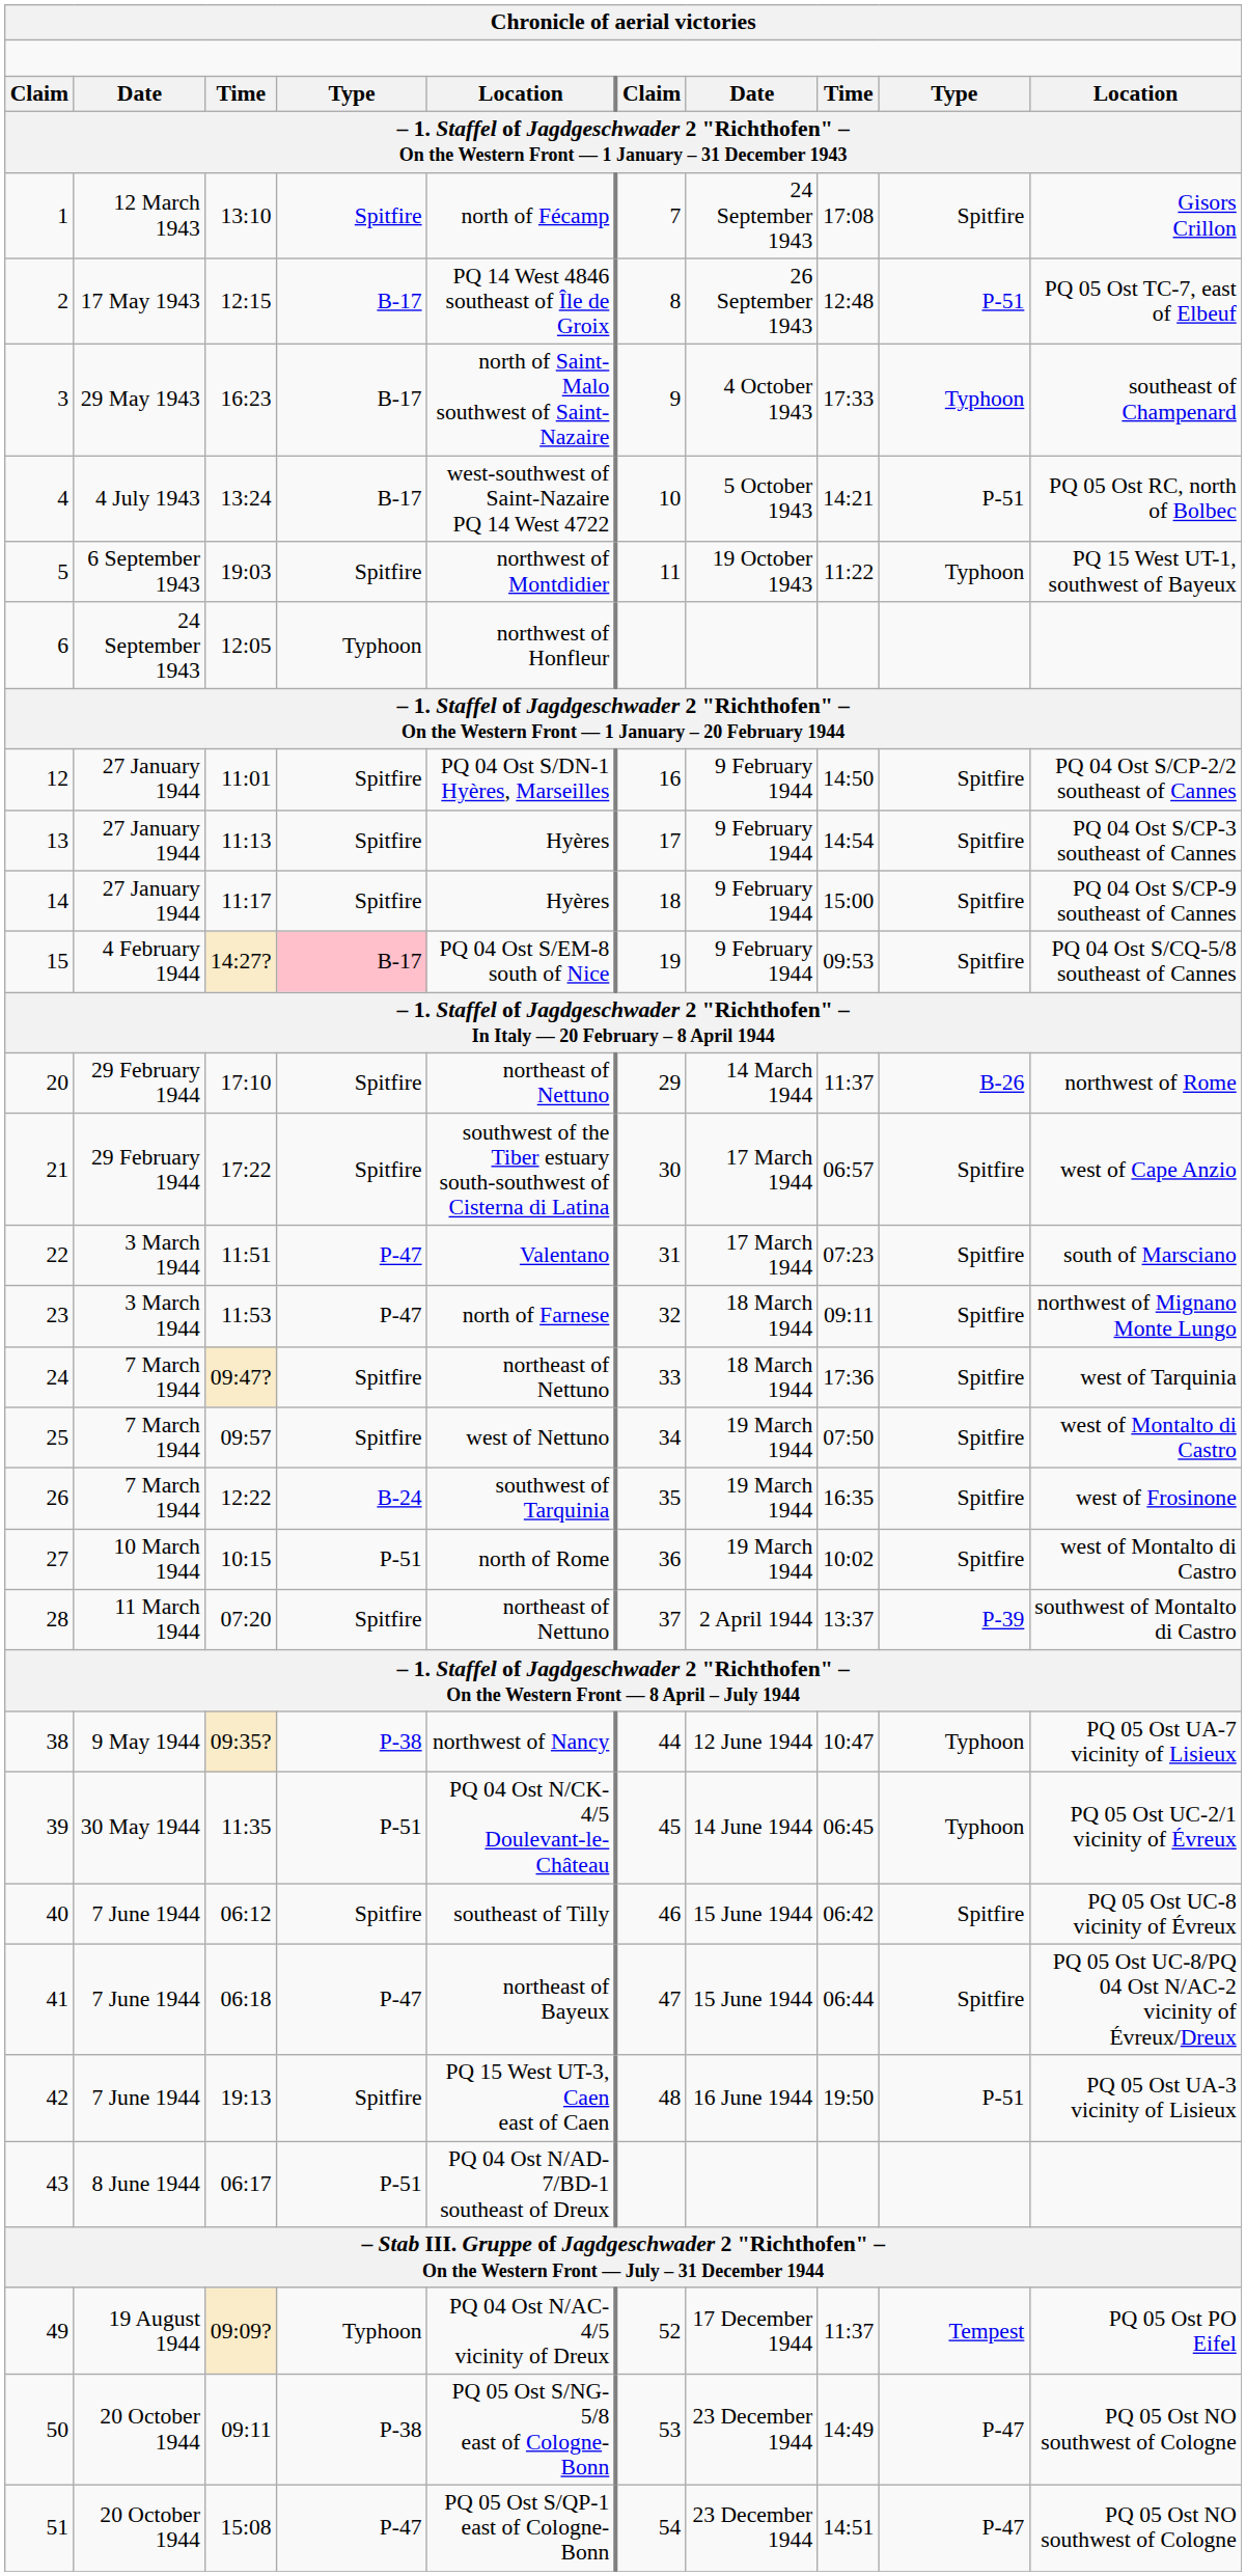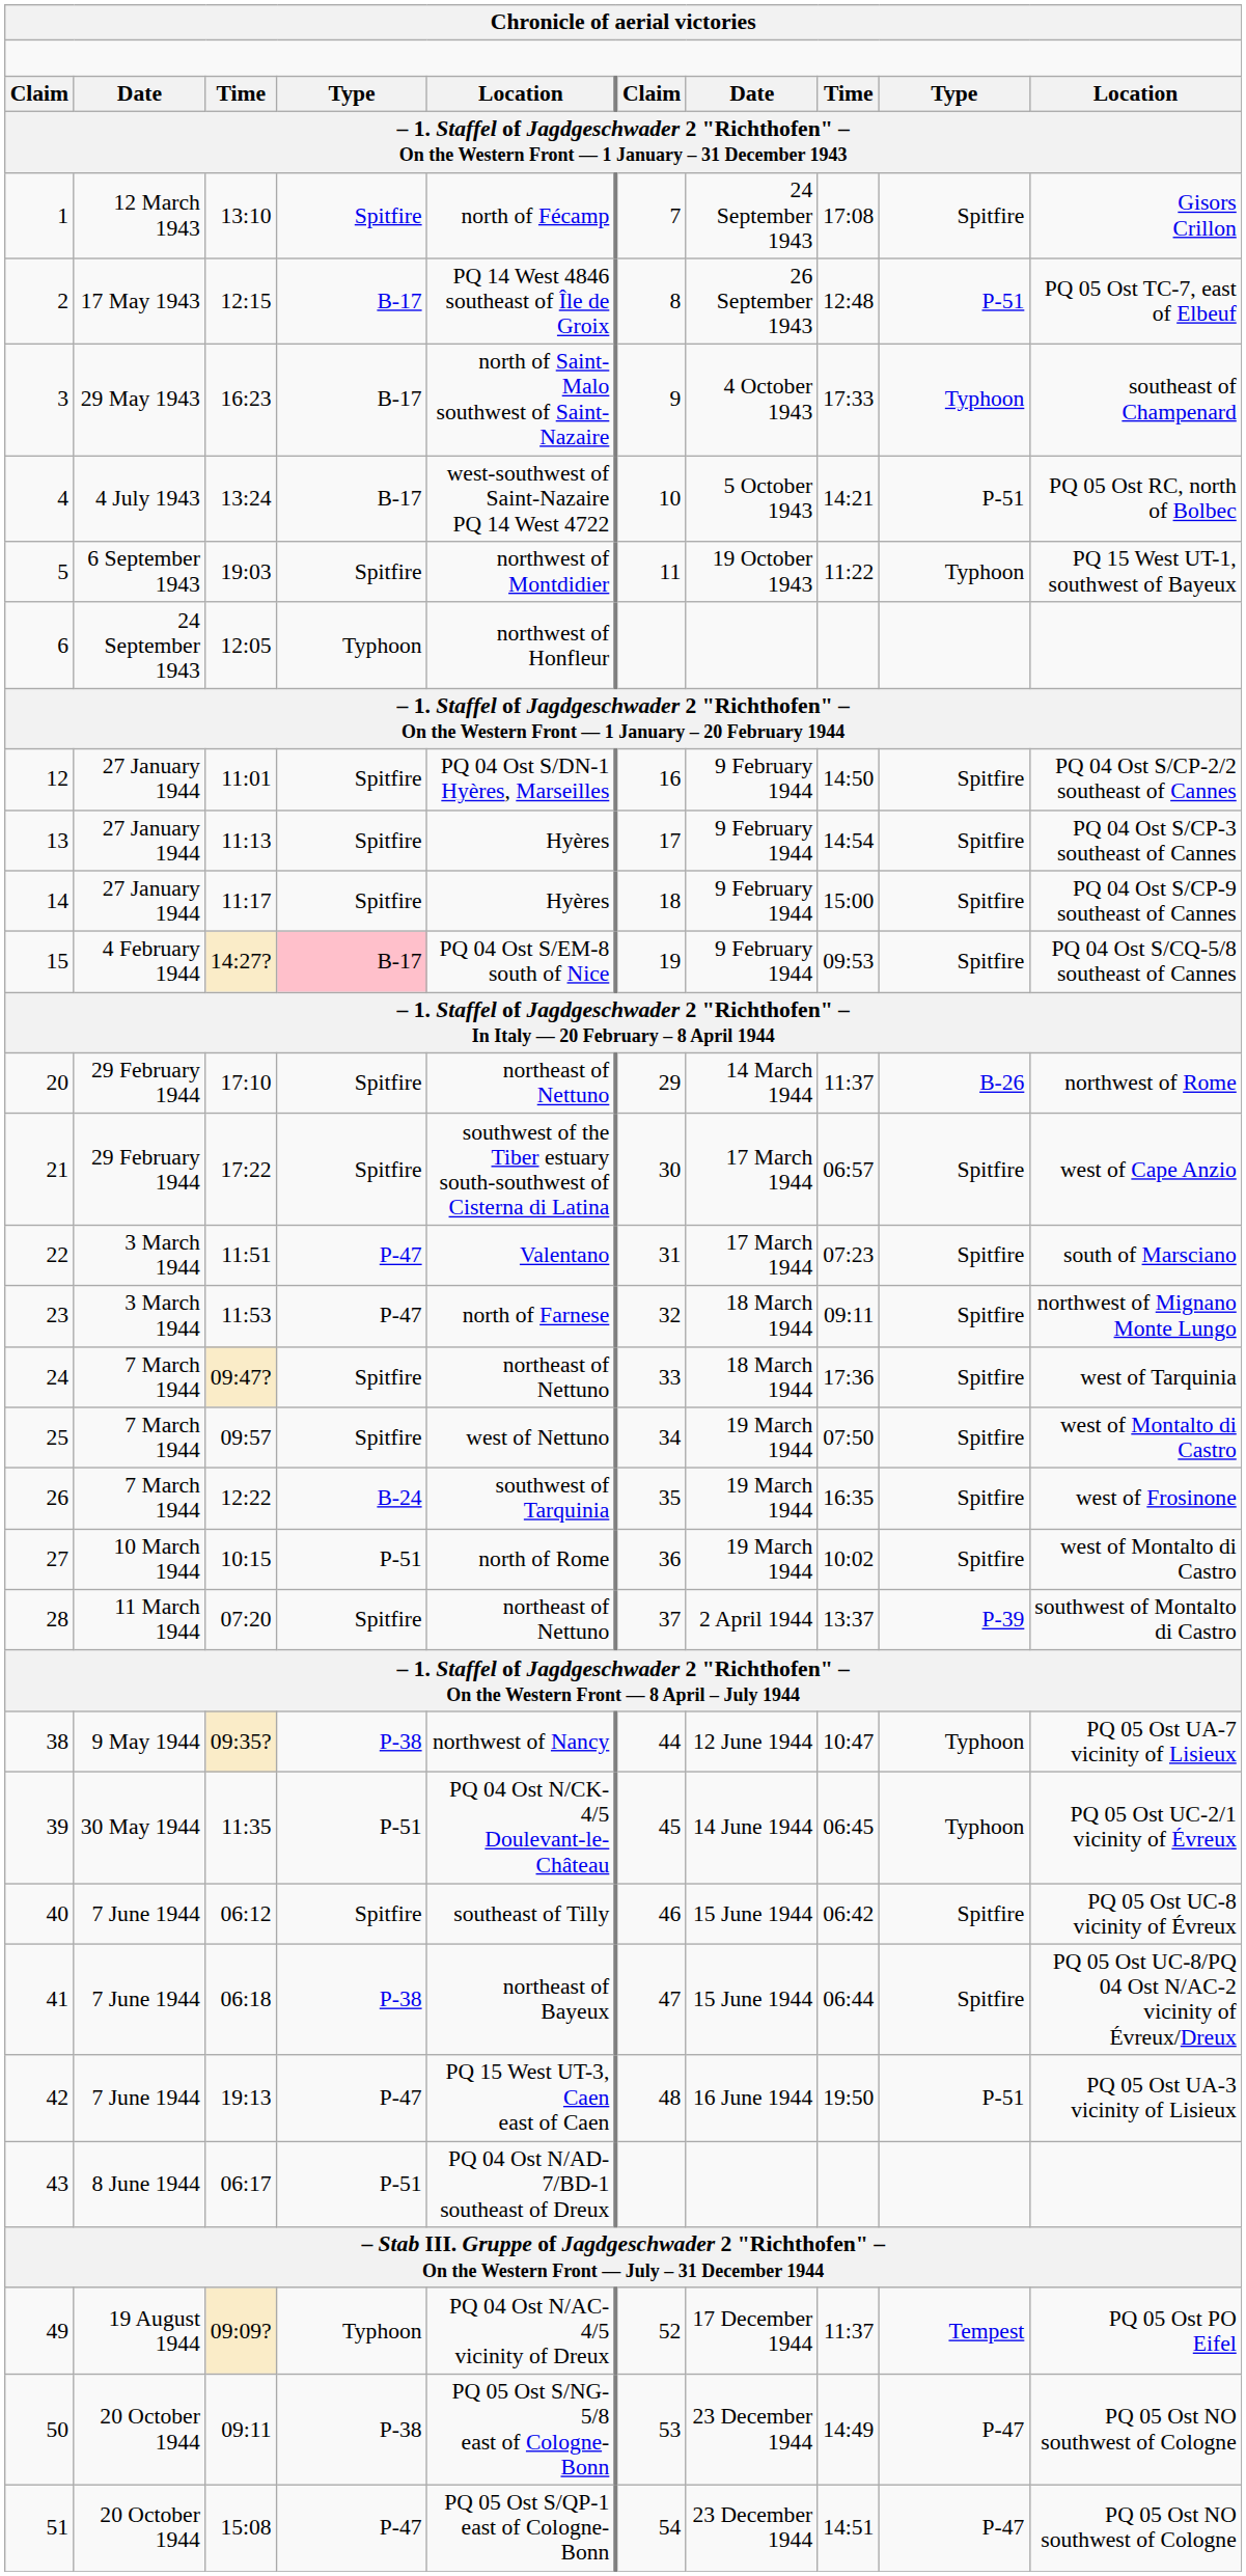 <table class="wikitable plainrowheaders collapsible" style="margin-left: auto; margin-right: auto; border: none; text-align:right; width: 100%;">
 <tr>
 <th colspan="10">Chronicle of aerial victories</th>
 </tr>
 <tr>
 <td colspan="10" style="text-align: left;"><br></td>
 </tr>
 <tr>
 <th scope="col">Claim</th>
 <th scope="col">Date</th>
 <th scope="col">Time</th>
 <th scope="col" width="100px">Type</th>
 <th scope="col">Location</th>
 <th scope="col" style="border-left: 3px solid grey;">Claim</th>
 <th scope="col">Date</th>
 <th scope="col">Time</th>
 <th scope="col" width="100px">Type</th>
 <th scope="col">Location</th>
 </tr>
 <tr>
 <th colspan="10">– 1. <em>Staffel</em> of <em>Jagdgeschwader</em> 2 "Richthofen" –<br><small>On the Western Front — 1 January – 31 December 1943</small></th>
 </tr>
 <tr>
 <td>1</td>
 <td>12 March 1943</td>
 <td>13:10</td>
 <td><a href='#'>Spitfire</a></td>
 <td> north of <a href='#'>Fécamp</a></td>
 <td style="border-left: 3px solid grey;">7</td>
 <td>24 September 1943</td>
 <td>17:08</td>
 <td>Spitfire</td>
 <td><a href='#'>Gisors</a><br><a href='#'>Crillon</a></td>
 </tr>
 <tr>
 <td>2</td>
 <td>17 May 1943</td>
 <td>12:15</td>
 <td><a href='#'>B-17</a></td>
 <td>PQ 14 West 4846<br> southeast of <a href='#'>Île de Groix</a></td>
 <td style="border-left: 3px solid grey;">8</td>
 <td>26 September 1943</td>
 <td>12:48</td>
 <td><a href='#'>P-51</a></td>
 <td>PQ 05 Ost TC-7, east of <a href='#'>Elbeuf</a></td>
 </tr>
 <tr>
 <td>3</td>
 <td>29 May 1943</td>
 <td>16:23</td>
 <td>B-17</td>
 <td> north of <a href='#'>Saint-Malo</a><br> southwest of <a href='#'>Saint-Nazaire</a></td>
 <td style="border-left: 3px solid grey;">9</td>
 <td>4 October 1943</td>
 <td>17:33</td>
 <td><a href='#'>Typhoon</a></td>
 <td> southeast of <a href='#'>Champenard</a></td>
 </tr>
 <tr>
 <td>4</td>
 <td>4 July 1943</td>
 <td>13:24</td>
 <td>B-17</td>
 <td> west-southwest of Saint-Nazaire<br>PQ 14 West 4722</td>
 <td style="border-left: 3px solid grey;">10</td>
 <td>5 October 1943</td>
 <td>14:21</td>
 <td>P-51</td>
 <td>PQ 05 Ost RC, north of <a href='#'>Bolbec</a></td>
 </tr>
 <tr>
 <td>5</td>
 <td>6 September 1943</td>
 <td>19:03</td>
 <td>Spitfire</td>
 <td> northwest of <a href='#'>Montdidier</a></td>
 <td style="border-left: 3px solid grey;">11</td>
 <td>19 October 1943</td>
 <td>11:22</td>
 <td>Typhoon</td>
 <td>PQ 15 West UT-1, southwest of Bayeux</td>
 </tr>
 <tr>
 <td>6</td>
 <td>24 September 1943</td>
 <td>12:05</td>
 <td>Typhoon</td>
 <td> northwest of Honfleur</td>
 <td style="border-left: 3px solid grey;"></td>
 <td></td>
 <td></td>
 <td></td>
 <td></td>
 </tr>
 <tr>
 <th colspan="10">– 1. <em>Staffel</em> of <em>Jagdgeschwader</em> 2 "Richthofen" –<br><small>On the Western Front — 1 January – 20 February 1944</small></th>
 </tr>
 <tr>
 <td>12</td>
 <td>27 January 1944</td>
 <td>11:01</td>
 <td>Spitfire</td>
 <td>PQ 04 Ost S/DN-1<br><a href='#'>Hyères</a>, <a href='#'>Marseilles</a></td>
 <td style="border-left: 3px solid grey;">16</td>
 <td>9 February 1944</td>
 <td>14:50</td>
 <td>Spitfire</td>
 <td>PQ 04 Ost S/CP-2/2<br>southeast of <a href='#'>Cannes</a></td>
 </tr>
 <tr>
 <td>13</td>
 <td>27 January 1944</td>
 <td>11:13</td>
 <td>Spitfire</td>
 <td>Hyères</td>
 <td style="border-left: 3px solid grey;">17</td>
 <td>9 February 1944</td>
 <td>14:54</td>
 <td>Spitfire</td>
 <td>PQ 04 Ost S/CP-3<br>southeast of Cannes</td>
 </tr>
 <tr>
 <td>14</td>
 <td>27 January 1944</td>
 <td>11:17</td>
 <td>Spitfire</td>
 <td>Hyères</td>
 <td style="border-left: 3px solid grey;">18</td>
 <td>9 February 1944</td>
 <td>15:00</td>
 <td>Spitfire</td>
 <td>PQ 04 Ost S/CP-9<br>southeast of Cannes</td>
 </tr>
 <tr>
 <td>15</td>
 <td>4 February 1944</td>
 <td style="background:#faecc8">14:27?</td>
 <td style="background: pink;">B-17</td>
 <td>PQ 04 Ost S/EM-8<br> south of <a href='#'>Nice</a></td>
 <td style="border-left: 3px solid grey;">19</td>
 <td>9 February 1944</td>
 <td>09:53</td>
 <td>Spitfire</td>
 <td>PQ 04 Ost S/CQ-5/8<br>southeast of Cannes</td>
 </tr>
 <tr>
 <th colspan="10">– 1. <em>Staffel</em> of <em>Jagdgeschwader</em> 2 "Richthofen" –<br><small>In Italy — 20 February – 8 April 1944</small></th>
 </tr>
 <tr>
 <td>20</td>
 <td>29 February 1944</td>
 <td>17:10</td>
 <td>Spitfire</td>
 <td> northeast of <a href='#'>Nettuno</a></td>
 <td style="border-left: 3px solid grey;">29</td>
 <td>14 March 1944</td>
 <td>11:37</td>
 <td><a href='#'>B-26</a></td>
 <td> northwest of <a href='#'>Rome</a></td>
 </tr>
 <tr>
 <td>21</td>
 <td>29 February 1944</td>
 <td>17:22</td>
 <td>Spitfire</td>
 <td> southwest of the <a href='#'>Tiber</a> estuary<br> south-southwest of <a href='#'>Cisterna di Latina</a></td>
 <td style="border-left: 3px solid grey;">30</td>
 <td>17 March 1944</td>
 <td>06:57</td>
 <td>Spitfire</td>
 <td> west of <a href='#'>Cape Anzio</a></td>
 </tr>
 <tr>
 <td>22</td>
 <td>3 March 1944</td>
 <td>11:51</td>
 <td><a href='#'>P-47</a></td>
 <td><a href='#'>Valentano</a></td>
 <td style="border-left: 3px solid grey;">31</td>
 <td>17 March 1944</td>
 <td>07:23</td>
 <td>Spitfire</td>
 <td> south of <a href='#'>Marsciano</a></td>
 </tr>
 <tr>
 <td>23</td>
 <td>3 March 1944</td>
 <td>11:53</td>
 <td>P-47</td>
 <td> north of <a href='#'>Farnese</a></td>
 <td style="border-left: 3px solid grey;">32</td>
 <td>18 March 1944</td>
 <td>09:11</td>
 <td>Spitfire</td>
 <td> northwest of <a href='#'>Mignano Monte Lungo</a></td>
 </tr>
 <tr>
 <td>24</td>
 <td>7 March 1944</td>
 <td style="background:#faecc8">09:47?</td>
 <td>Spitfire</td>
 <td> northeast of Nettuno</td>
 <td style="border-left: 3px solid grey;">33</td>
 <td>18 March 1944</td>
 <td>17:36</td>
 <td>Spitfire</td>
 <td> west of Tarquinia</td>
 </tr>
 <tr>
 <td>25</td>
 <td>7 March 1944</td>
 <td>09:57</td>
 <td>Spitfire</td>
 <td> west of Nettuno</td>
 <td style="border-left: 3px solid grey;">34</td>
 <td>19 March 1944</td>
 <td>07:50</td>
 <td>Spitfire</td>
 <td> west of <a href='#'>Montalto di Castro</a></td>
 </tr>
 <tr>
 <td>26</td>
 <td>7 March 1944</td>
 <td>12:22</td>
 <td><a href='#'>B-24</a></td>
 <td> southwest of <a href='#'>Tarquinia</a></td>
 <td style="border-left: 3px solid grey;">35</td>
 <td>19 March 1944</td>
 <td>16:35</td>
 <td>Spitfire</td>
 <td> west of <a href='#'>Frosinone</a></td>
 </tr>
 <tr>
 <td>27</td>
 <td>10 March 1944</td>
 <td>10:15</td>
 <td>P-51</td>
 <td> north of Rome</td>
 <td style="border-left: 3px solid grey;">36</td>
 <td>19 March 1944</td>
 <td>10:02</td>
 <td>Spitfire</td>
 <td> west of Montalto di Castro</td>
 </tr>
 <tr>
 <td>28</td>
 <td>11 March 1944</td>
 <td>07:20</td>
 <td>Spitfire</td>
 <td> northeast of Nettuno</td>
 <td style="border-left: 3px solid grey;">37</td>
 <td>2 April 1944</td>
 <td>13:37</td>
 <td><a href='#'>P-39</a></td>
 <td> southwest of Montalto di Castro</td>
 </tr>
 <tr>
 <th colspan="10">– 1. <em>Staffel</em> of <em>Jagdgeschwader</em> 2 "Richthofen" –<br><small>On the Western Front — 8 April – July 1944</small></th>
 </tr>
 <tr>
 <td>38</td>
 <td>9 May 1944</td>
 <td style="background:#faecc8">09:35?</td>
 <td><a href='#'>P-38</a></td>
 <td> northwest of <a href='#'>Nancy</a></td>
 <td style="border-left: 3px solid grey;">44</td>
 <td>12 June 1944</td>
 <td>10:47</td>
 <td>Typhoon</td>
 <td>PQ 05 Ost UA-7<br>vicinity of <a href='#'>Lisieux</a></td>
 </tr>
 <tr>
 <td>39</td>
 <td>30 May 1944</td>
 <td>11:35</td>
 <td>P-51</td>
 <td>PQ 04 Ost N/CK-4/5<br><a href='#'>Doulevant-le-Château</a></td>
 <td style="border-left: 3px solid grey;">45</td>
 <td>14 June 1944</td>
 <td>06:45</td>
 <td>Typhoon</td>
 <td>PQ 05 Ost UC-2/1<br>vicinity of <a href='#'>Évreux</a></td>
 </tr>
 <tr>
 <td>40</td>
 <td>7 June 1944</td>
 <td>06:12</td>
 <td>Spitfire</td>
 <td> southeast of Tilly</td>
 <td style="border-left: 3px solid grey;">46</td>
 <td>15 June 1944</td>
 <td>06:42</td>
 <td>Spitfire</td>
 <td>PQ 05 Ost UC-8<br>vicinity of Évreux</td>
 </tr>
 <tr>
 <td>41</td>
 <td>7 June 1944</td>
 <td>06:18</td>
-<td>P-47</td>
+<td><a href='#'>P-38</a></td>
 <td> northeast of Bayeux</td>
 <td style="border-left: 3px solid grey;">47</td>
 <td>15 June 1944</td>
 <td>06:44</td>
 <td>Spitfire</td>
 <td>PQ 05 Ost UC-8/PQ 04 Ost N/AC-2<br>vicinity of Évreux/<a href='#'>Dreux</a></td>
 </tr>
 <tr>
 <td>42</td>
 <td>7 June 1944</td>
 <td>19:13</td>
-<td>Spitfire</td>
+<td>P-47</td>
 <td>PQ 15 West UT-3, <a href='#'>Caen</a><br> east of Caen</td>
 <td style="border-left: 3px solid grey;">48</td>
 <td>16 June 1944</td>
 <td>19:50</td>
 <td>P-51</td>
 <td>PQ 05 Ost UA-3<br>vicinity of Lisieux</td>
 </tr>
 <tr>
 <td>43</td>
 <td>8 June 1944</td>
 <td>06:17</td>
 <td>P-51</td>
 <td>PQ 04 Ost N/AD-7/BD-1<br>southeast of Dreux</td>
 <td style="border-left: 3px solid grey;"></td>
 <td></td>
 <td></td>
 <td></td>
 <td></td>
 </tr>
 <tr>
 <th colspan="10">– <em>Stab</em> III. <em>Gruppe</em> of <em>Jagdgeschwader</em> 2 "Richthofen" –<br><small>On the Western Front — July – 31 December 1944</small></th>
 </tr>
 <tr>
 <td>49</td>
 <td>19 August 1944</td>
 <td style="background:#faecc8">09:09?</td>
 <td>Typhoon</td>
 <td>PQ 04 Ost N/AC-4/5<br>vicinity of Dreux</td>
 <td style="border-left: 3px solid grey;">52</td>
 <td>17 December 1944</td>
 <td>11:37</td>
 <td><a href='#'>Tempest</a></td>
 <td>PQ 05 Ost PO<br><a href='#'>Eifel</a></td>
 </tr>
 <tr>
 <td>50</td>
 <td>20 October 1944</td>
 <td>09:11</td>
 <td>P-38</td>
 <td>PQ 05 Ost S/NG-5/8<br>east of <a href='#'>Cologne</a>-<a href='#'>Bonn</a></td>
 <td style="border-left: 3px solid grey;">53</td>
 <td>23 December 1944</td>
 <td>14:49</td>
 <td>P-47</td>
 <td>PQ 05 Ost NO<br>southwest of Cologne</td>
 </tr>
 <tr>
 <td>51</td>
 <td>20 October 1944</td>
 <td>15:08</td>
 <td>P-47</td>
 <td>PQ 05 Ost S/QP-1<br>east of Cologne-Bonn</td>
 <td style="border-left: 3px solid grey;">54</td>
 <td>23 December 1944</td>
 <td>14:51</td>
 <td>P-47</td>
 <td>PQ 05 Ost NO<br>southwest of Cologne</td>
 </tr>
 </table>
